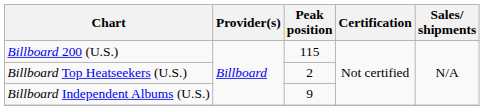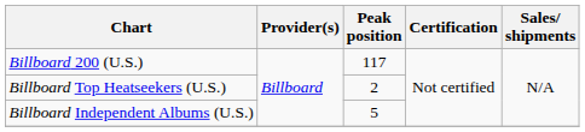 <table class="wikitable">
 <tr>
 <th align="center">Chart</th>
 <th align="center">Provider(s)</th>
 <th align="center">Peak<br>position</th>
 <th align="center">Certification</th>
 <th align="center">Sales/<br>shipments</th>
 </tr>
 <tr>
 <td align="left"><a href='#'><em>Billboard</em> 200</a> (U.S.)</td>
 <td align="left" rowspan="3"><em><a href='#'>Billboard</a></em></td>
-<td align="center">115</td>
+<td align="center">117</td>
 <td align="center" rowspan="3">Not certified</td>
 <td align="center" rowspan="3">N/A</td>
 </tr>
 <tr>
 <td align="left"><em>Billboard</em> <a href='#'>Top Heatseekers</a> (U.S.)</td>
 <td align="center">2</td>
 </tr>
 <tr>
 <td align="left"><em>Billboard</em> <a href='#'>Independent Albums</a> (U.S.)</td>
-<td align="center">9</td>
+<td align="center">5</td>
 </tr>
 <tr>
 </tr>
 </table>
